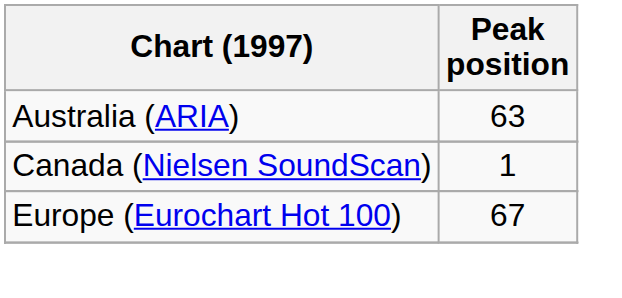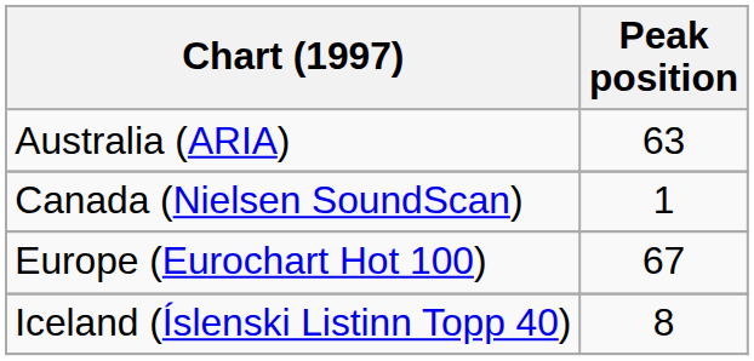 <table class="wikitable sortable">
 <tr>
 <th>Chart (1997)</th>
 <th>Peak<br>position</th>
 </tr>
 <tr>
 <td>Australia (<a href='#'>ARIA</a>)</td>
 <td align="center">63</td>
 </tr>
 <tr>
 </tr>
 <tr>
 <td>Canada (<a href='#'>Nielsen SoundScan</a>)</td>
 <td align="center">1</td>
 </tr>
 <tr>
 </tr>
 <tr>
 <td>Europe (<a href='#'>Eurochart Hot 100</a>)</td>
 <td align="center">67</td>
 </tr>
 <tr>
+</tr>
+<tr>
+<td>Iceland (<a href='#'>Íslenski Listinn Topp 40</a>)</td>
+<td align="center">8</td>
 </tr>
 <tr>
 </tr>
 <tr>
 </tr>
 <tr>
 </tr>
 <tr>
 </tr>
 <tr>
 </tr>
 <tr>
 </tr>
 <tr>
 </tr>
 <tr>
 </tr>
 <tr>
 </tr>
 <tr>
 </tr>
 <tr>
 </tr>
 <tr>
 </tr>
 </table>
